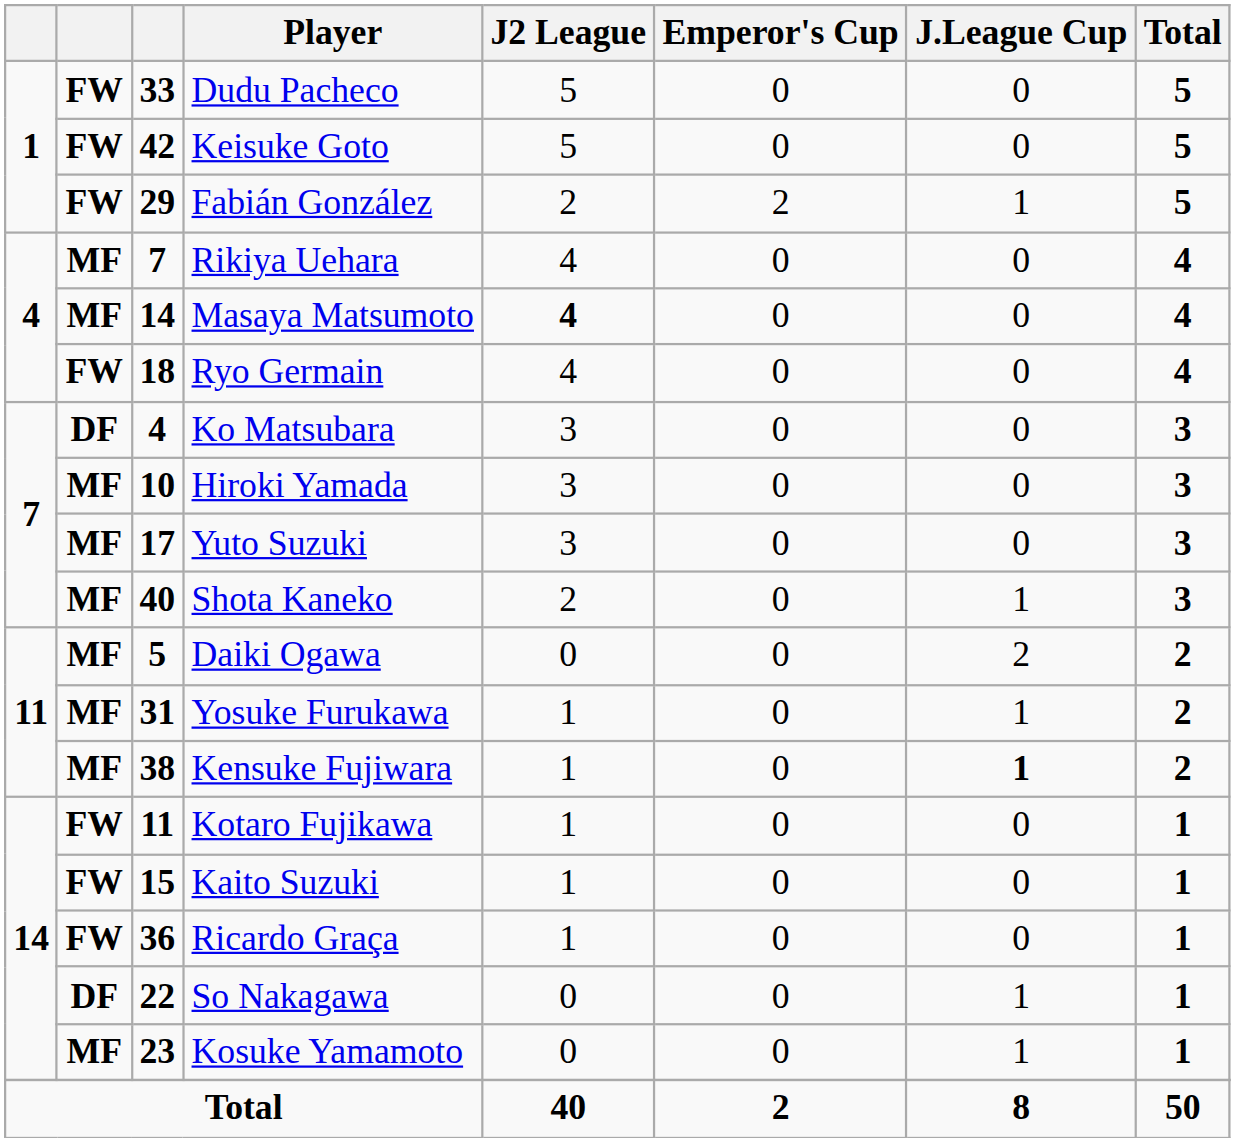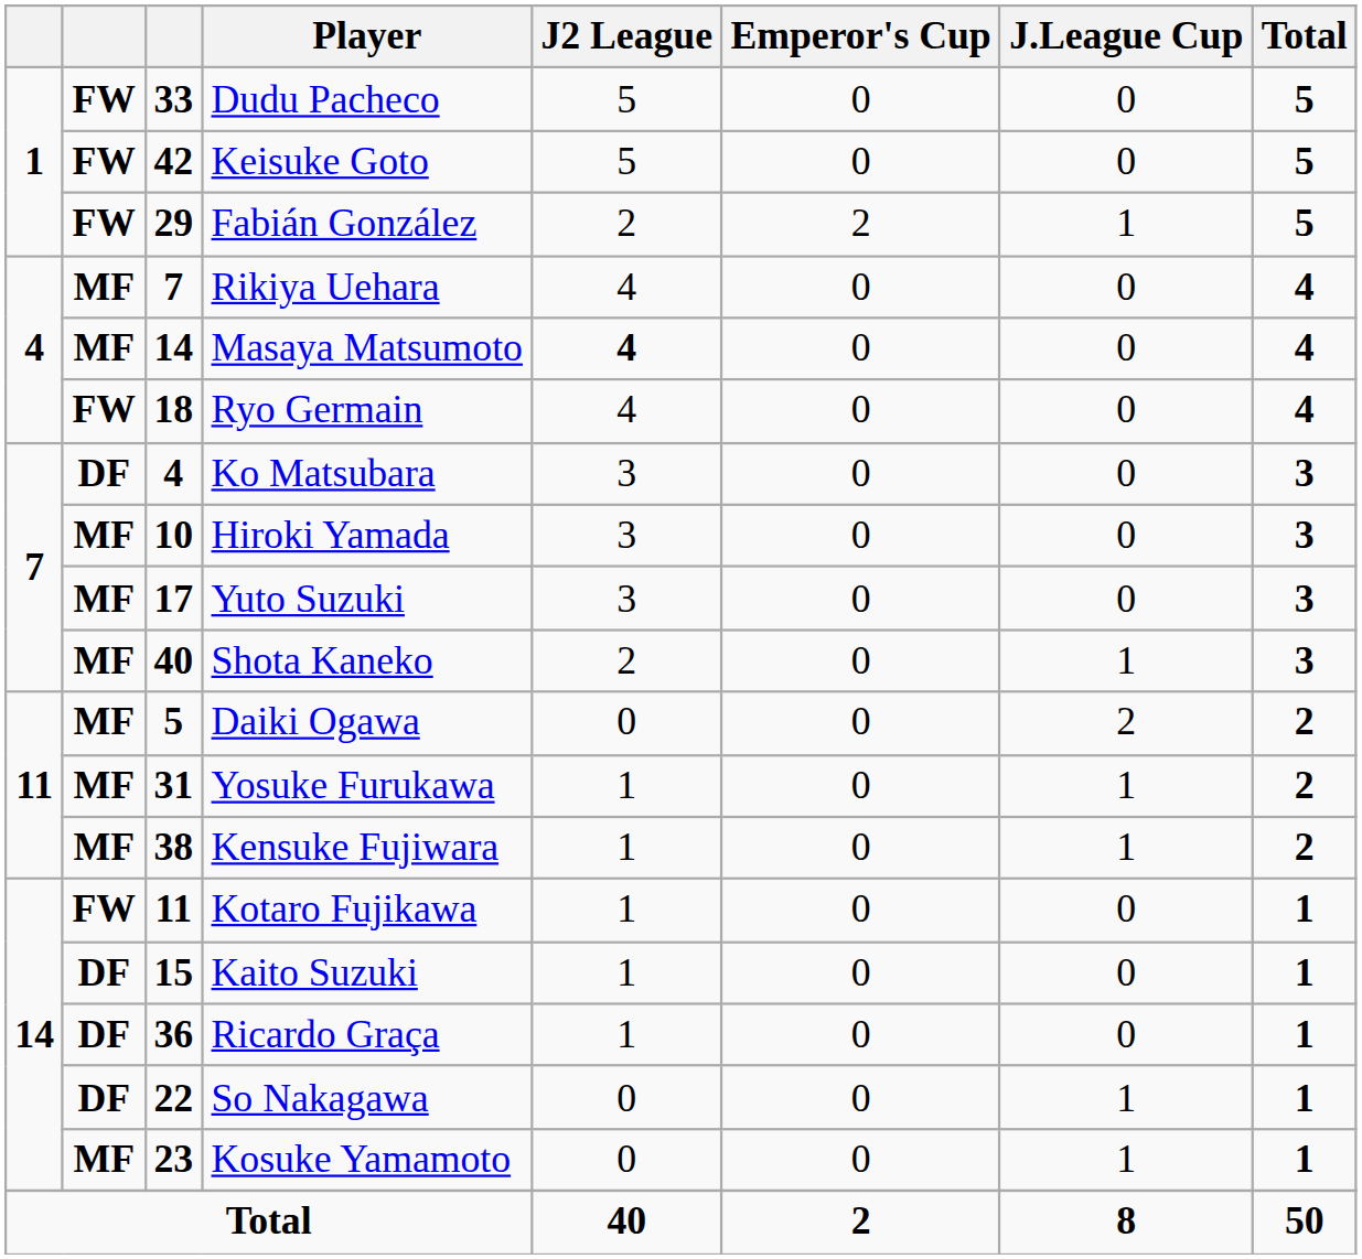 <table class="wikitable sortable" style="text-align:center">
 <tr>
 <th></th>
 <th></th>
 <th></th>
 <th>Player</th>
 <th>J2 League</th>
 <th>Emperor's Cup</th>
 <th>J.League Cup</th>
 <th><strong>Total</strong></th>
 </tr>
 <tr>
 <td rowspan="3"><strong>1</strong></td>
 <td><strong>FW</strong></td>
 <td><strong>33</strong></td>
 <td style="text-align:left;"> <a href='#'>Dudu Pacheco</a></td>
 <td>5</td>
 <td>0</td>
 <td>0</td>
 <td><strong>5</strong></td>
 </tr>
 <tr>
 <td><strong>FW</strong></td>
 <td><strong>42</strong></td>
 <td style="text-align:left;"> <a href='#'>Keisuke Goto</a></td>
 <td>5</td>
 <td>0</td>
 <td>0</td>
 <td><strong>5</strong></td>
 </tr>
 <tr>
 <td><strong>FW</strong></td>
 <td><strong>29</strong></td>
 <td style="text-align:left;"> <a href='#'>Fabián González</a></td>
 <td>2</td>
 <td>2</td>
 <td>1</td>
 <td><strong>5</strong></td>
 </tr>
 <tr>
 <td rowspan="3"><strong>4</strong></td>
 <td><strong>MF</strong></td>
 <td><strong>7</strong></td>
 <td style="text-align:left;"> <a href='#'>Rikiya Uehara</a></td>
 <td>4</td>
 <td>0</td>
 <td>0</td>
 <td><strong>4</strong></td>
 </tr>
 <tr>
 <td><strong>MF</strong></td>
 <td><strong>14</strong></td>
 <td style="text-align:left;"> <a href='#'>Masaya Matsumoto</a></td>
 <td><strong>4</strong></td>
 <td>0</td>
 <td>0</td>
 <td><strong>4</strong></td>
 </tr>
 <tr>
 <td><strong>FW</strong></td>
 <td><strong>18</strong></td>
 <td style="text-align:left;"> <a href='#'>Ryo Germain</a></td>
 <td>4</td>
 <td>0</td>
 <td>0</td>
 <td><strong>4</strong></td>
 </tr>
 <tr>
 <td rowspan="4"><strong>7</strong></td>
 <td><strong>DF</strong></td>
 <td><strong>4</strong></td>
 <td style="text-align:left;"> <a href='#'>Ko Matsubara</a></td>
 <td>3</td>
 <td>0</td>
 <td>0</td>
 <td><strong>3</strong></td>
 </tr>
 <tr>
 <td><strong>MF</strong></td>
 <td><strong>10</strong></td>
 <td style="text-align:left;"> <a href='#'>Hiroki Yamada</a></td>
 <td>3</td>
 <td>0</td>
 <td>0</td>
 <td><strong>3</strong></td>
 </tr>
 <tr>
 <td><strong>MF</strong></td>
 <td><strong>17</strong></td>
 <td style="text-align:left;"> <a href='#'>Yuto Suzuki</a></td>
 <td>3</td>
 <td>0</td>
 <td>0</td>
 <td><strong>3</strong></td>
 </tr>
 <tr>
 <td><strong>MF</strong></td>
 <td><strong>40</strong></td>
 <td style="text-align:left;"> <a href='#'>Shota Kaneko</a></td>
 <td>2</td>
 <td>0</td>
 <td>1</td>
 <td><strong>3</strong></td>
 </tr>
 <tr>
 <td rowspan="3"><strong>11</strong></td>
 <td><strong>MF</strong></td>
 <td><strong>5</strong></td>
 <td style="text-align:left;"> <a href='#'>Daiki Ogawa</a></td>
 <td>0</td>
 <td>0</td>
 <td>2</td>
 <td><strong>2</strong></td>
 </tr>
 <tr>
 <td><strong>MF</strong></td>
 <td><strong>31</strong></td>
 <td style="text-align:left;"> <a href='#'>Yosuke Furukawa</a></td>
 <td>1</td>
 <td>0</td>
 <td>1</td>
 <td><strong>2</strong></td>
 </tr>
 <tr>
 <td><strong>MF</strong></td>
 <td><strong>38</strong></td>
 <td style="text-align:left;"> <a href='#'>Kensuke Fujiwara</a></td>
 <td>1</td>
 <td>0</td>
-<td><strong>1</strong></td>
+<td>1</td>
 <td><strong>2</strong></td>
 </tr>
 <tr>
 <td rowspan="5"><strong>14</strong></td>
 <td><strong>FW</strong></td>
 <td><strong>11</strong></td>
 <td style="text-align:left;"> <a href='#'>Kotaro Fujikawa</a></td>
 <td>1</td>
 <td>0</td>
 <td>0</td>
 <td><strong>1</strong></td>
 </tr>
 <tr>
-<td><strong>FW</strong></td>
+<td><strong>DF</strong></td>
 <td><strong>15</strong></td>
 <td style="text-align:left;"> <a href='#'>Kaito Suzuki</a></td>
 <td>1</td>
 <td>0</td>
 <td>0</td>
 <td><strong>1</strong></td>
 </tr>
 <tr>
-<td><strong>FW</strong></td>
+<td><strong>DF</strong></td>
 <td><strong>36</strong></td>
 <td style="text-align:left;"> <a href='#'>Ricardo Graça</a></td>
 <td>1</td>
 <td>0</td>
 <td>0</td>
 <td><strong>1</strong></td>
 </tr>
 <tr>
 <td><strong>DF</strong></td>
 <td><strong>22</strong></td>
 <td style="text-align:left;"> <a href='#'>So Nakagawa</a></td>
 <td>0</td>
 <td>0</td>
 <td>1</td>
 <td><strong>1</strong></td>
 </tr>
 <tr>
 <td><strong>MF</strong></td>
 <td><strong>23</strong></td>
 <td style="text-align:left;"> <a href='#'>Kosuke Yamamoto</a></td>
 <td>0</td>
 <td>0</td>
 <td>1</td>
 <td><strong>1</strong></td>
 </tr>
 <tr>
 </tr>
 <tr class="sortbottom">
 <td colspan="4"><strong>Total</strong></td>
 <td><strong>40</strong></td>
 <td><strong>2</strong></td>
 <td><strong>8</strong></td>
 <td><strong>50</strong></td>
 </tr>
 </table>
